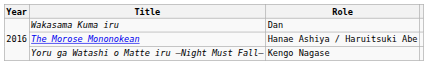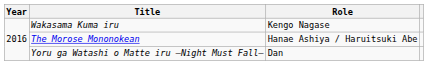 <table class="wikitable">
 <tr>
 <th>Year</th>
 <th>Title</th>
 <th>Role</th>
 <th></th>
 </tr>
 <tr>
 <td rowspan="3">2016</td>
 <td><em>Wakasama Kuma iru</em></td>
-<td>Dan</td>
+<td>Kengo Nagase</td>
 <td></td>
 </tr>
 <tr>
 <td><em><a href='#'>The Morose Mononokean</a></em></td>
 <td>Hanae Ashiya / Haruitsuki Abe</td>
 <td></td>
 </tr>
 <tr>
 <td><em>Yoru ga Watashi o Matte iru –Night Must Fall–</em></td>
-<td>Kengo Nagase</td>
+<td>Dan</td>
 <td></td>
 </tr>
 </table>
